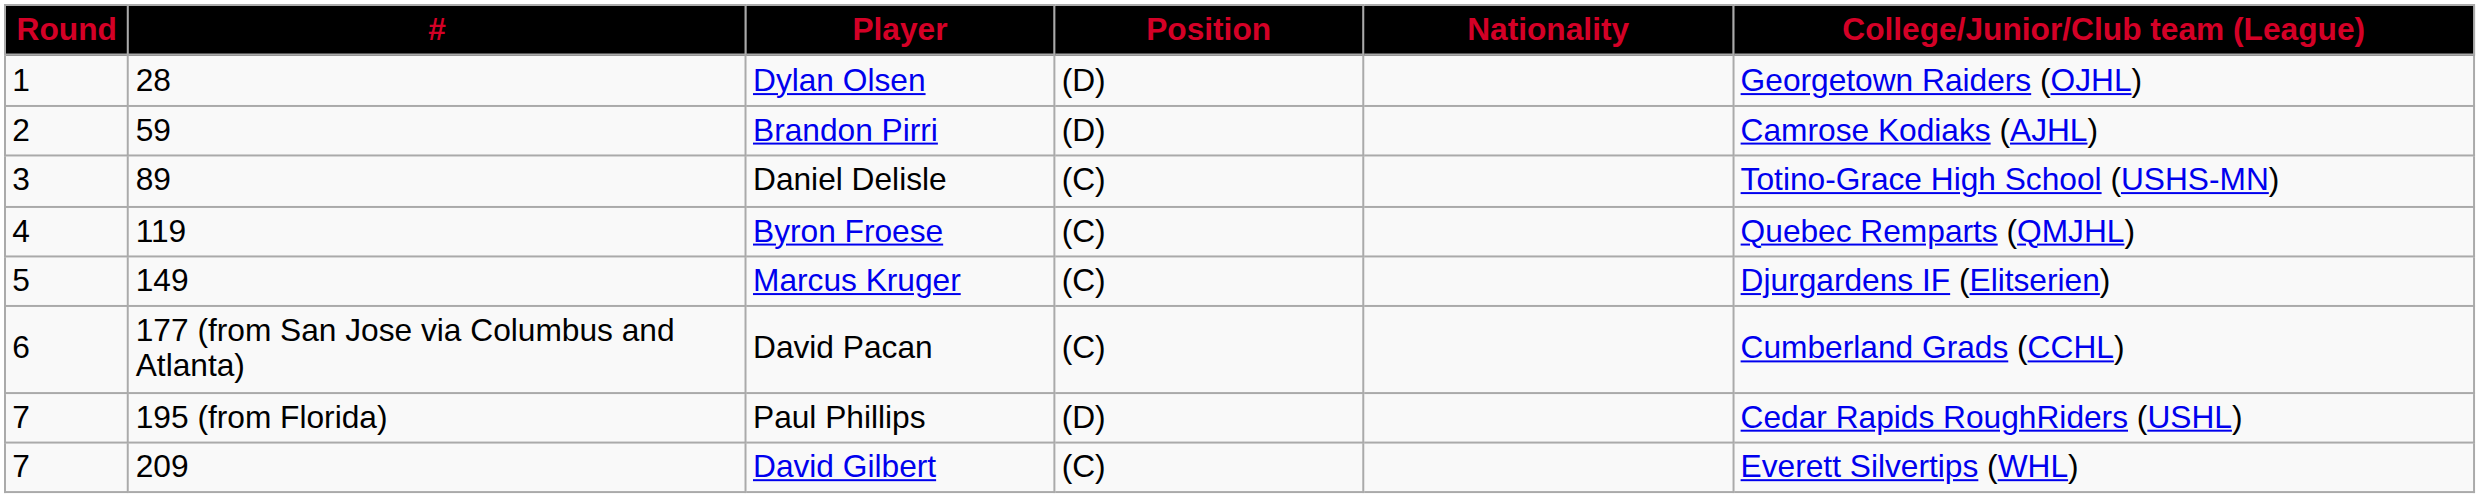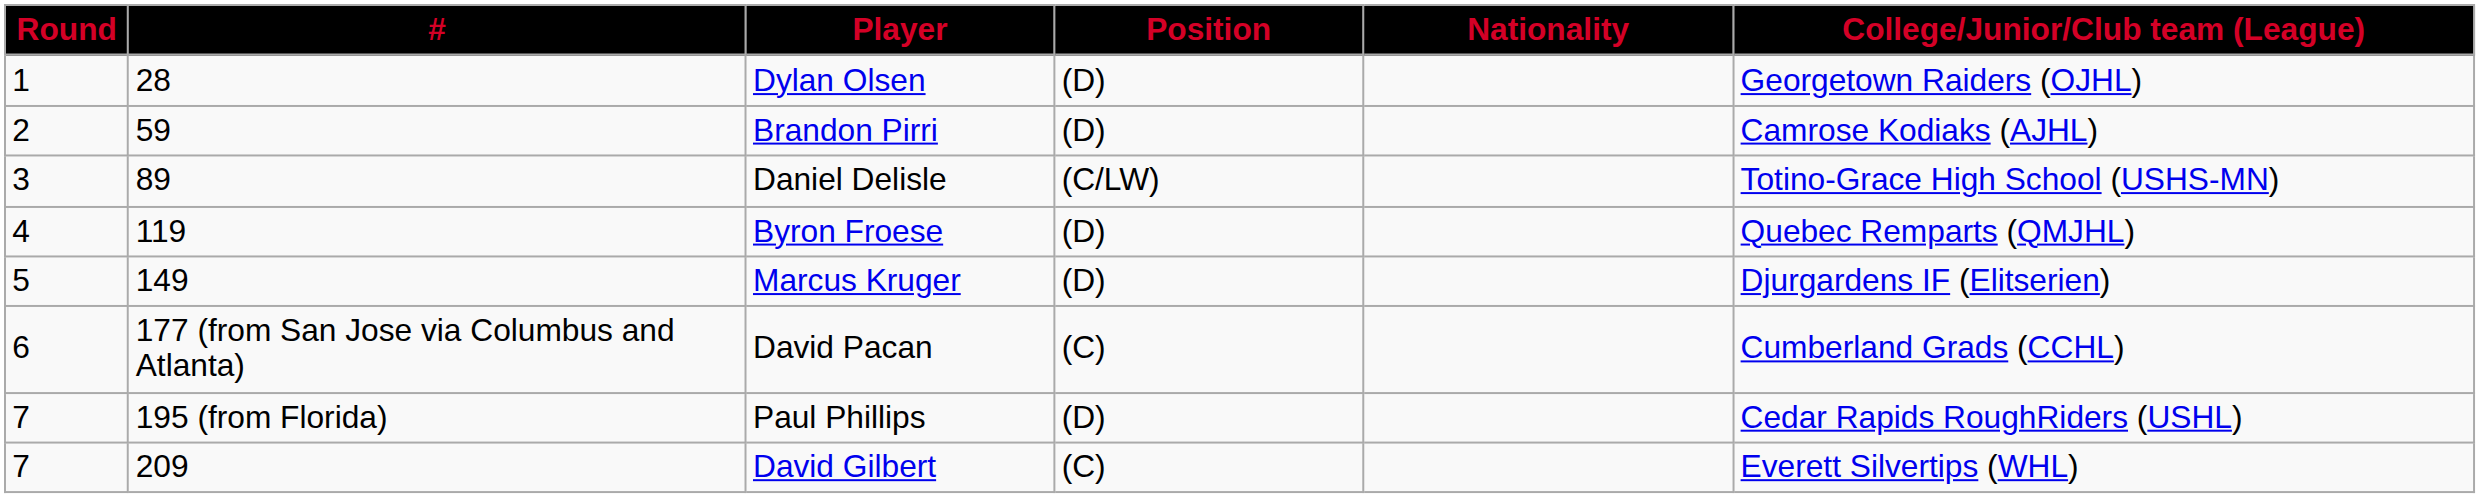 <table class="wikitable">
 <tr>
 <th style="background:black; color:#d40026; width:5%;">Round</th>
 <th style="background:black; color:#d40026; width:25%;">#</th>
 <th style="background:black; color:#d40026; width:12.5%;">Player</th>
 <th style="background:black; color:#d40026; width:12.5%;">Position</th>
 <th style="background:black; color:#d40026; width:15%;">Nationality</th>
 <th style="background:black; color:#d40026; width:100%;">College/Junior/Club team (League)</th>
 </tr>
 <tr>
 <td>1</td>
 <td>28</td>
 <td><a href='#'>Dylan Olsen</a></td>
 <td>(D)</td>
 <td></td>
 <td><a href='#'>Georgetown Raiders</a> (<a href='#'>OJHL</a>)</td>
 </tr>
 <tr>
 <td>2</td>
 <td>59</td>
 <td><a href='#'>Brandon Pirri</a></td>
 <td>(D)</td>
 <td></td>
 <td><a href='#'>Camrose Kodiaks</a> (<a href='#'>AJHL</a>)</td>
 </tr>
 <tr>
 <td>3</td>
 <td>89</td>
 <td>Daniel Delisle</td>
-<td>(C)</td>
+<td>(C/LW)</td>
 <td></td>
 <td><a href='#'>Totino-Grace High School</a> (<a href='#'>USHS-MN</a>)</td>
 </tr>
 <tr>
 <td>4</td>
 <td>119</td>
 <td><a href='#'>Byron Froese</a></td>
-<td>(C)</td>
+<td>(D)</td>
 <td></td>
 <td><a href='#'>Quebec Remparts</a> (<a href='#'>QMJHL</a>)</td>
 </tr>
 <tr>
 <td>5</td>
 <td>149</td>
 <td><a href='#'>Marcus Kruger</a></td>
-<td>(C)</td>
+<td>(D)</td>
 <td></td>
 <td><a href='#'>Djurgardens IF</a> (<a href='#'>Elitserien</a>)</td>
 </tr>
 <tr>
 <td>6</td>
 <td>177 (from San Jose via Columbus and Atlanta)</td>
 <td>David Pacan</td>
 <td>(C)</td>
 <td></td>
 <td><a href='#'>Cumberland Grads</a> (<a href='#'>CCHL</a>)</td>
 </tr>
 <tr>
 <td>7</td>
 <td>195 (from Florida)</td>
 <td>Paul Phillips</td>
 <td>(D)</td>
 <td></td>
 <td><a href='#'>Cedar Rapids RoughRiders</a> (<a href='#'>USHL</a>)</td>
 </tr>
 <tr>
 <td>7</td>
 <td>209</td>
 <td><a href='#'>David Gilbert</a></td>
 <td>(C)</td>
 <td></td>
 <td><a href='#'>Everett Silvertips</a> (<a href='#'>WHL</a>)</td>
 </tr>
 </table>
